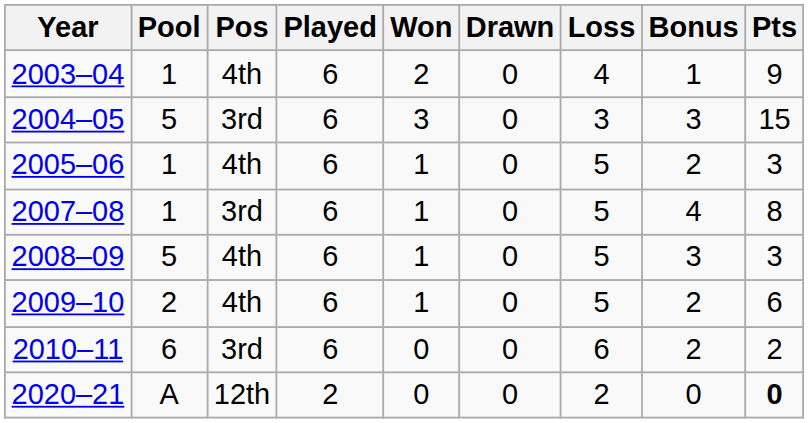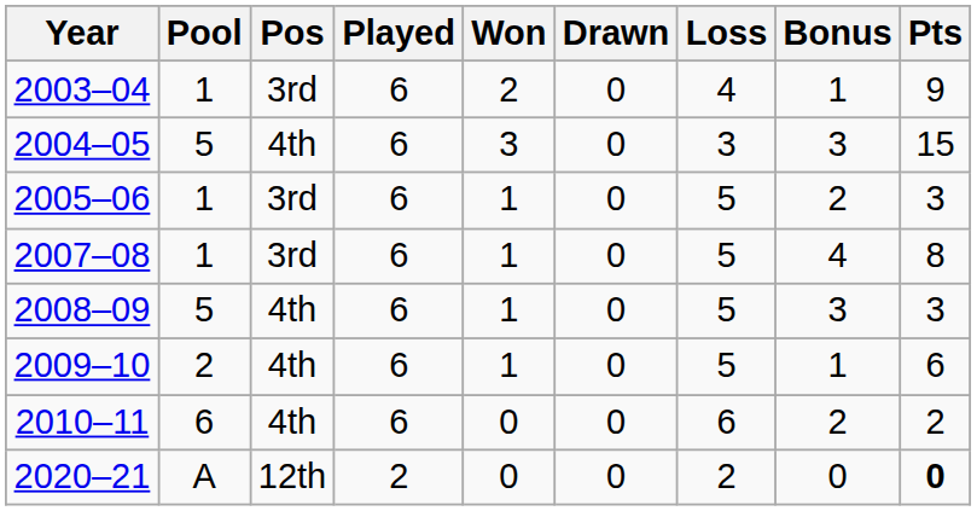 <table class="wikitable" style="text-align:center">
 <tr>
 <th>Year</th>
 <th>Pool</th>
 <th>Pos</th>
 <th>Played</th>
 <th>Won</th>
 <th>Drawn</th>
 <th>Loss</th>
 <th>Bonus</th>
 <th>Pts</th>
 </tr>
 <tr>
 <td><a href='#'>2003–04</a></td>
 <td>1</td>
-<td>4th</td>
+<td>3rd</td>
 <td>6</td>
 <td>2</td>
 <td>0</td>
 <td>4</td>
 <td>1</td>
 <td>9</td>
 </tr>
 <tr>
 <td><a href='#'>2004–05</a></td>
 <td>5</td>
-<td>3rd</td>
+<td>4th</td>
 <td>6</td>
 <td>3</td>
 <td>0</td>
 <td>3</td>
 <td>3</td>
 <td>15</td>
 </tr>
 <tr>
 <td><a href='#'>2005–06</a></td>
 <td>1</td>
-<td>4th</td>
+<td>3rd</td>
 <td>6</td>
 <td>1</td>
 <td>0</td>
 <td>5</td>
 <td>2</td>
 <td>3</td>
 </tr>
 <tr>
 <td><a href='#'>2007–08</a></td>
 <td>1</td>
 <td>3rd</td>
 <td>6</td>
 <td>1</td>
 <td>0</td>
 <td>5</td>
 <td>4</td>
 <td>8</td>
 </tr>
 <tr>
 <td><a href='#'>2008–09</a></td>
 <td>5</td>
 <td>4th</td>
 <td>6</td>
 <td>1</td>
 <td>0</td>
 <td>5</td>
 <td>3</td>
 <td>3</td>
 </tr>
 <tr>
 <td><a href='#'>2009–10</a></td>
 <td>2</td>
 <td>4th</td>
 <td>6</td>
 <td>1</td>
 <td>0</td>
 <td>5</td>
-<td>2</td>
+<td>1</td>
 <td>6</td>
 </tr>
 <tr>
 <td><a href='#'>2010–11</a></td>
 <td>6</td>
-<td>3rd</td>
+<td>4th</td>
 <td>6</td>
 <td>0</td>
 <td>0</td>
 <td>6</td>
 <td>2</td>
 <td>2</td>
 </tr>
 <tr>
 <td><a href='#'>2020–21</a></td>
 <td>A</td>
 <td>12th</td>
 <td>2</td>
 <td>0</td>
 <td>0</td>
 <td>2</td>
 <td>0</td>
 <td><strong>0</strong></td>
 </tr>
 </table>
